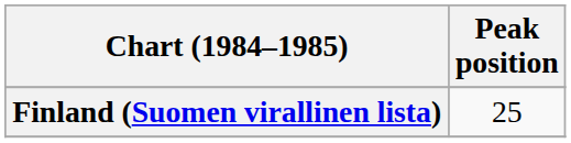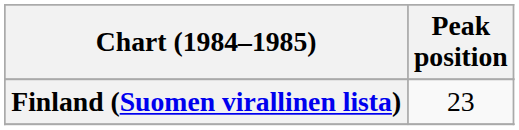 <table class="wikitable sortable plainrowheaders" style="text-align:center">
 <tr>
 <th scope="col">Chart (1984–1985)</th>
 <th scope="col">Peak<br>position</th>
 </tr>
 <tr>
 </tr>
 <tr>
 <th scope="row">Finland (<a href='#'>Suomen virallinen lista</a>)</th>
-<td>25</td>
+<td>23</td>
 </tr>
 <tr>
 </tr>
 <tr>
 </tr>
 <tr>
 </tr>
 <tr>
 </tr>
 <tr>
 </tr>
 </table>
